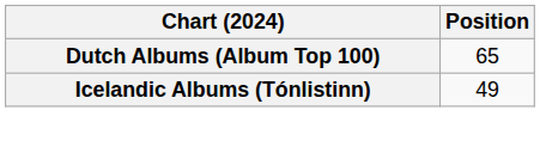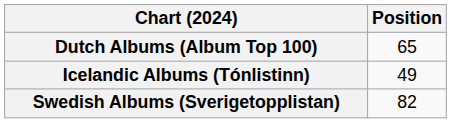 <table class="wikitable sortable plainrowheaders" style="text-align:center">
 <tr>
 <th scope="col" style="width:20em;">Chart (2024)</th>
 <th scope="col">Position</th>
 </tr>
 <tr>
 <th scope="row">Dutch Albums (Album Top 100)</th>
 <td>65</td>
 </tr>
 <tr>
 <th scope="row">Icelandic Albums (Tónlistinn)</th>
 <td>49</td>
 </tr>
+<tr>
+<th scope="row">Swedish Albums (Sverigetopplistan)</th>
+<td>82</td>
+</tr>
 </table>
